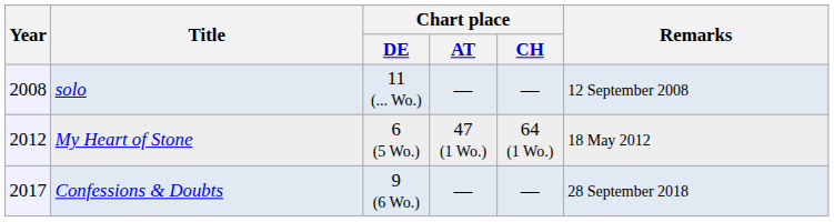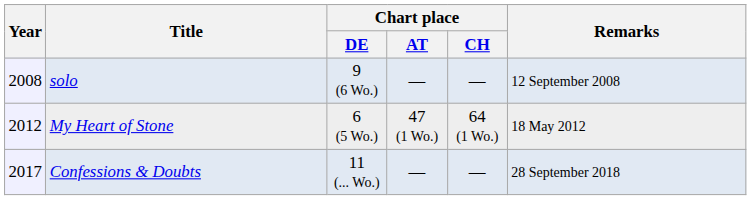 <table class="wikitable">
 <tr class="hintergrundfarbe8">
 <th rowspan="2">Year</th>
 <th width="260" rowspan="2">Title</th>
 <th colspan="3">Chart place</th>
 <th width="220" rowspan="2">Remarks</th>
 </tr>
 <tr class="hintergrundfarbe8">
 <th width="50"> <a href='#'>DE</a></th>
 <th width="50"> <a href='#'>AT</a></th>
 <th width="50"> <a href='#'>CH</a></th>
 </tr>
 <tr bgcolor="#E1E9F3">
 <td bgcolor="#f0f0ff">2008</td>
 <td><em><a href='#'>solo</a></em></td>
-<td align="center" >11 <br><small>(... Wo.)</small></td>
+<td align="center" >9 <br><small>(6 Wo.)</small></td>
 <td align="center" >—</td>
 <td align="center" >—</td>
 <td><small>12 September 2008</small></td>
 </tr>
 <tr bgcolor="#eeeeee">
 <td bgcolor="#f0f0ff">2012</td>
 <td><em><a href='#'>My Heart of Stone</a></em></td>
 <td align="center" >6 <br><small>(5 Wo.)</small></td>
 <td align="center" >47 <br><small>(1 Wo.)</small></td>
 <td align="center" >64 <br><small>(1 Wo.)</small></td>
 <td><small>18 May 2012</small></td>
 </tr>
 <tr bgcolor="#E1E9F3">
 <td bgcolor="#f0f0ff">2017</td>
 <td><em><a href='#'>Confessions & Doubts</a></em></td>
-<td align="center" >9 <br><small>(6 Wo.)</small></td>
+<td align="center" >11 <br><small>(... Wo.)</small></td>
 <td align="center" >—</td>
 <td align="center" >—</td>
 <td><small>28 September 2018</small></td>
 </tr>
 </table>
